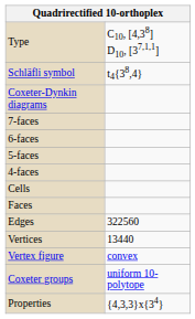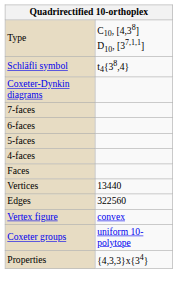 <table class="wikitable" align="right" style="margin-left:10px" width="280">
 <tr>
 <th bgcolor=#e7dcc3 colspan=2>Quadrirectified 10-orthoplex</th>
 </tr>
 <tr>
 <td bgcolor=#e7dcc3>Type</td>
 <td>C<sub>10</sub>, [4,3<sup>8</sup>]<br>D<sub>10</sub>, [3<sup>7,1,1</sup>]</td>
 </tr>
 <tr>
 <td bgcolor=#e7dcc3><a href='#'>Schläfli symbol</a></td>
 <td>t<sub>4</sub>{3<sup>8</sup>,4}</td>
 </tr>
 <tr>
 <td bgcolor=#e7dcc3><a href='#'>Coxeter-Dynkin diagrams</a></td>
 <td><br></td>
 </tr>
 <tr>
 <td bgcolor=#e7dcc3>7-faces</td>
 <td></td>
 </tr>
 <tr>
 <td bgcolor=#e7dcc3>6-faces</td>
 <td></td>
 </tr>
 <tr>
 <td bgcolor=#e7dcc3>5-faces</td>
 <td></td>
 </tr>
 <tr>
 <td bgcolor=#e7dcc3>4-faces</td>
 <td></td>
 </tr>
 <tr>
-<td bgcolor=#e7dcc3>Cells</td>
-<td></td>
-</tr>
-<tr>
 <td bgcolor=#e7dcc3>Faces</td>
 <td></td>
 </tr>
 <tr>
+<td bgcolor=#e7dcc3>Vertices</td>
+<td>13440</td>
+</tr>
+<tr>
 <td bgcolor=#e7dcc3>Edges</td>
 <td>322560</td>
-</tr>
-<tr>
-<td bgcolor=#e7dcc3>Vertices</td>
-<td>13440</td>
 </tr>
 <tr>
 <td bgcolor=#e7dcc3><a href='#'>Vertex figure</a></td>
 <td><a href='#'>convex</a></td>
 </tr>
 <tr>
 <td bgcolor=#e7dcc3><a href='#'>Coxeter groups</a></td>
 <td><a href='#'>uniform 10-polytope</a></td>
 </tr>
 <tr>
 <td bgcolor=#e7dcc3>Properties</td>
 <td>{4,3,3}x{3<sup>4</sup>}</td>
 </tr>
 </table>
